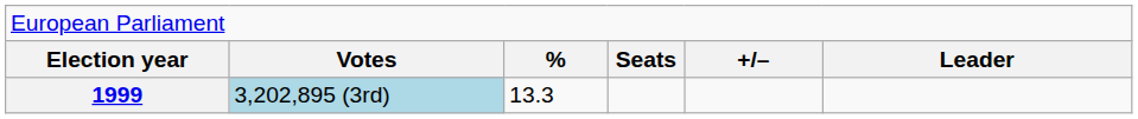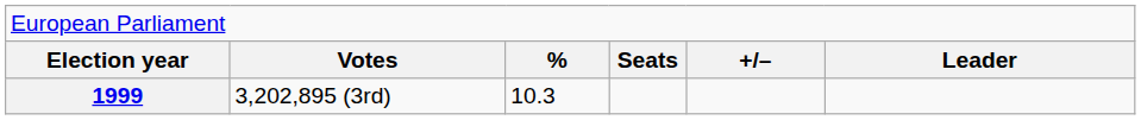 <table class=wikitable style="width:50%; border:1px #AAAAFF solid">
 <tr>
 <td colspan=6><a href='#'>European Parliament</a></td>
 </tr>
 <tr>
 <th width=13%>Election year</th>
 <th width=16%>Votes</th>
 <th width=6%>%</th>
 <th width=1%>Seats</th>
 <th width=8%>+/–</th>
 <th width=18%>Leader</th>
 </tr>
 <tr>
 <th><a href='#'>1999</a></th>
-<td style="background: lightblue;">3,202,895 (3rd)</td>
-<td>13.3</td>
+<td>3,202,895 (3rd)</td>
+<td>10.3</td>
 <td></td>
 <td></td>
 <td></td>
 </tr>
 </table>
